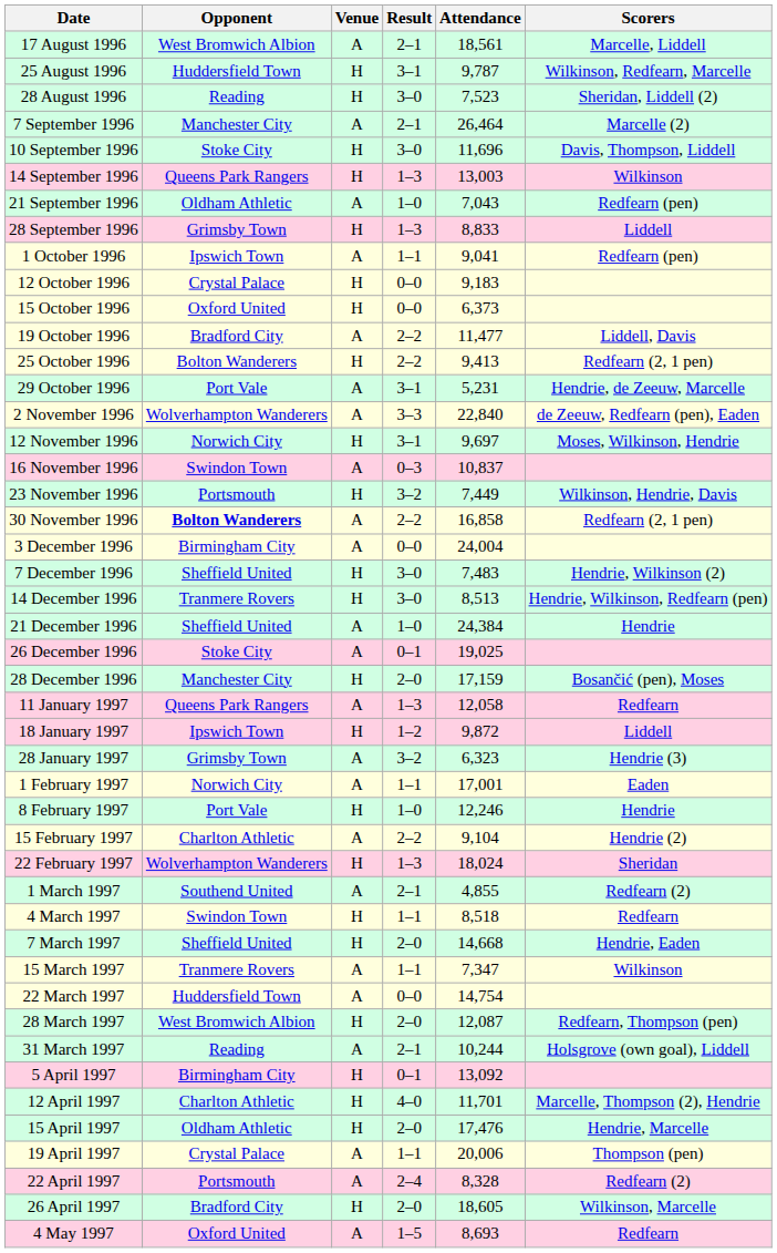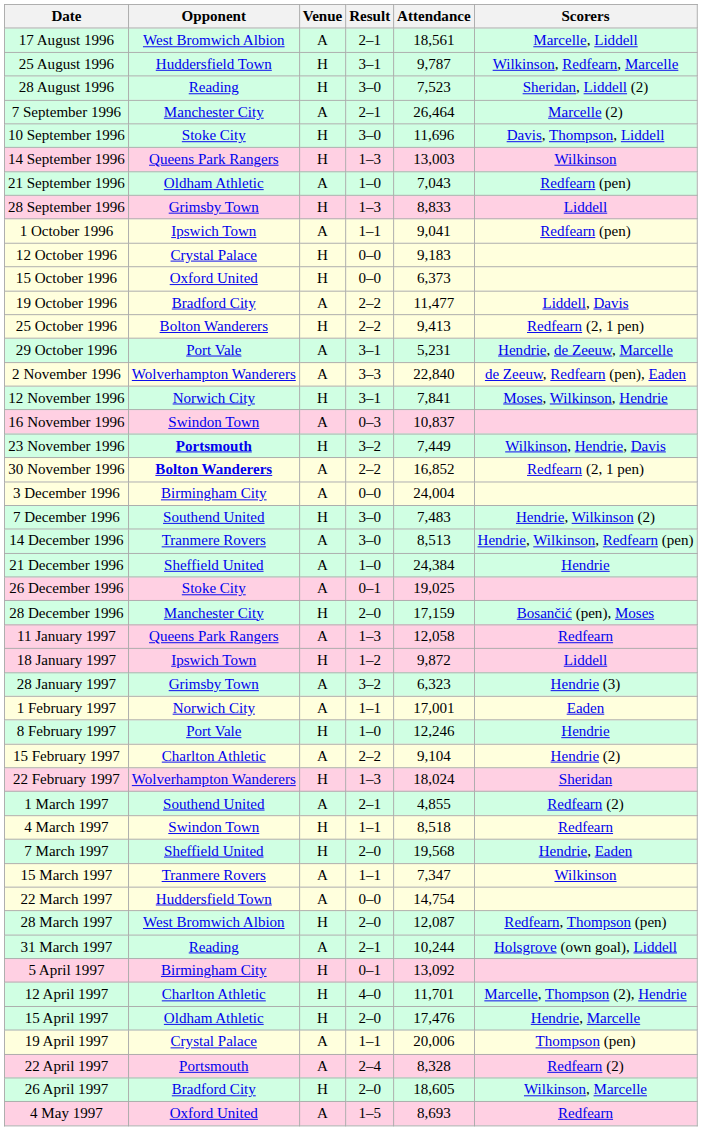 <table class="wikitable sortable" style="font-size:100%; text-align:center">
 <tr>
 <th>Date</th>
 <th>Opponent</th>
 <th>Venue</th>
 <th>Result</th>
 <th>Attendance</th>
 <th>Scorers</th>
 </tr>
 <tr style="background-color: #d0ffe3;">
 <td>17 August 1996</td>
 <td><a href='#'>West Bromwich Albion</a></td>
 <td>A</td>
 <td>2–1</td>
 <td>18,561</td>
 <td><a href='#'>Marcelle</a>, <a href='#'>Liddell</a></td>
 </tr>
 <tr style="background-color: #d0ffe3;">
 <td>25 August 1996</td>
 <td><a href='#'>Huddersfield Town</a></td>
 <td>H</td>
 <td>3–1</td>
 <td>9,787</td>
 <td><a href='#'>Wilkinson</a>, <a href='#'>Redfearn</a>, <a href='#'>Marcelle</a></td>
 </tr>
 <tr style="background-color: #d0ffe3;">
 <td>28 August 1996</td>
 <td><a href='#'>Reading</a></td>
 <td>H</td>
 <td>3–0</td>
 <td>7,523</td>
 <td><a href='#'>Sheridan</a>, <a href='#'>Liddell</a> (2)</td>
 </tr>
 <tr style="background-color: #d0ffe3;">
 <td>7 September 1996</td>
 <td><a href='#'>Manchester City</a></td>
 <td>A</td>
 <td>2–1</td>
 <td>26,464</td>
 <td><a href='#'>Marcelle</a> (2)</td>
 </tr>
 <tr style="background-color: #d0ffe3;">
 <td>10 September 1996</td>
 <td><a href='#'>Stoke City</a></td>
 <td>H</td>
 <td>3–0</td>
 <td>11,696</td>
 <td><a href='#'>Davis</a>, <a href='#'>Thompson</a>, <a href='#'>Liddell</a></td>
 </tr>
 <tr style="background-color: #ffd0e3;">
 <td>14 September 1996</td>
 <td><a href='#'>Queens Park Rangers</a></td>
 <td>H</td>
 <td>1–3</td>
 <td>13,003</td>
 <td><a href='#'>Wilkinson</a></td>
 </tr>
 <tr style="background-color: #d0ffe3;">
 <td>21 September 1996</td>
 <td><a href='#'>Oldham Athletic</a></td>
 <td>A</td>
 <td>1–0</td>
 <td>7,043</td>
 <td><a href='#'>Redfearn</a> (pen)</td>
 </tr>
 <tr style="background-color: #ffd0e3;">
 <td>28 September 1996</td>
 <td><a href='#'>Grimsby Town</a></td>
 <td>H</td>
 <td>1–3</td>
 <td>8,833</td>
 <td><a href='#'>Liddell</a></td>
 </tr>
 <tr style="background-color: #ffffdd;">
 <td>1 October 1996</td>
 <td><a href='#'>Ipswich Town</a></td>
 <td>A</td>
 <td>1–1</td>
 <td>9,041</td>
 <td><a href='#'>Redfearn</a> (pen)</td>
 </tr>
 <tr style="background-color: #ffffdd;">
 <td>12 October 1996</td>
 <td><a href='#'>Crystal Palace</a></td>
 <td>H</td>
 <td>0–0</td>
 <td>9,183</td>
 <td></td>
 </tr>
 <tr style="background-color: #ffffdd;">
 <td>15 October 1996</td>
 <td><a href='#'>Oxford United</a></td>
 <td>H</td>
 <td>0–0</td>
 <td>6,373</td>
 <td></td>
 </tr>
 <tr style="background-color: #ffffdd;">
 <td>19 October 1996</td>
 <td><a href='#'>Bradford City</a></td>
 <td>A</td>
 <td>2–2</td>
 <td>11,477</td>
 <td><a href='#'>Liddell</a>, <a href='#'>Davis</a></td>
 </tr>
 <tr style="background-color: #ffffdd;">
 <td>25 October 1996</td>
 <td><a href='#'>Bolton Wanderers</a></td>
 <td>H</td>
 <td>2–2</td>
 <td>9,413</td>
 <td><a href='#'>Redfearn</a> (2, 1 pen)</td>
 </tr>
 <tr style="background-color: #d0ffe3;">
 <td>29 October 1996</td>
 <td><a href='#'>Port Vale</a></td>
 <td>A</td>
 <td>3–1</td>
 <td>5,231</td>
 <td><a href='#'>Hendrie</a>, <a href='#'>de Zeeuw</a>, <a href='#'>Marcelle</a></td>
 </tr>
 <tr style="background-color: #ffffdd;">
 <td>2 November 1996</td>
 <td><a href='#'>Wolverhampton Wanderers</a></td>
 <td>A</td>
 <td>3–3</td>
 <td>22,840</td>
 <td><a href='#'>de Zeeuw</a>, <a href='#'>Redfearn</a> (pen), <a href='#'>Eaden</a></td>
 </tr>
 <tr style="background-color: #d0ffe3;">
 <td>12 November 1996</td>
 <td><a href='#'>Norwich City</a></td>
 <td>H</td>
 <td>3–1</td>
-<td>9,697</td>
+<td>7,841</td>
 <td><a href='#'>Moses</a>, <a href='#'>Wilkinson</a>, <a href='#'>Hendrie</a></td>
 </tr>
 <tr style="background-color: #ffd0e3;">
 <td>16 November 1996</td>
 <td><a href='#'>Swindon Town</a></td>
 <td>A</td>
 <td>0–3</td>
 <td>10,837</td>
 <td></td>
 </tr>
 <tr style="background-color: #d0ffe3;">
 <td>23 November 1996</td>
-<td><a href='#'>Portsmouth</a></td>
+<td><strong><a href='#'>Portsmouth</a></strong></td>
 <td>H</td>
 <td>3–2</td>
 <td>7,449</td>
 <td><a href='#'>Wilkinson</a>, <a href='#'>Hendrie</a>, <a href='#'>Davis</a></td>
 </tr>
 <tr style="background-color: #ffffdd;">
 <td>30 November 1996</td>
 <td><strong><a href='#'>Bolton Wanderers</a></strong></td>
 <td>A</td>
 <td>2–2</td>
-<td>16,858</td>
+<td>16,852</td>
 <td><a href='#'>Redfearn</a> (2, 1 pen)</td>
 </tr>
 <tr style="background-color: #ffffdd;">
 <td>3 December 1996</td>
 <td><a href='#'>Birmingham City</a></td>
 <td>A</td>
 <td>0–0</td>
 <td>24,004</td>
 <td></td>
 </tr>
 <tr style="background-color: #d0ffe3;">
 <td>7 December 1996</td>
-<td><a href='#'>Sheffield United</a></td>
+<td><a href='#'>Southend United</a></td>
 <td>H</td>
 <td>3–0</td>
 <td>7,483</td>
 <td><a href='#'>Hendrie</a>, <a href='#'>Wilkinson</a> (2)</td>
 </tr>
 <tr style="background-color: #d0ffe3;">
 <td>14 December 1996</td>
 <td><a href='#'>Tranmere Rovers</a></td>
-<td>H</td>
+<td>A</td>
 <td>3–0</td>
 <td>8,513</td>
 <td><a href='#'>Hendrie</a>, <a href='#'>Wilkinson</a>, <a href='#'>Redfearn</a> (pen)</td>
 </tr>
 <tr style="background-color: #d0ffe3;">
 <td>21 December 1996</td>
 <td><a href='#'>Sheffield United</a></td>
 <td>A</td>
 <td>1–0</td>
 <td>24,384</td>
 <td><a href='#'>Hendrie</a></td>
 </tr>
 <tr style="background-color: #ffd0e3;">
 <td>26 December 1996</td>
 <td><a href='#'>Stoke City</a></td>
 <td>A</td>
 <td>0–1</td>
 <td>19,025</td>
 <td></td>
 </tr>
 <tr style="background-color: #d0ffe3;">
 <td>28 December 1996</td>
 <td><a href='#'>Manchester City</a></td>
 <td>H</td>
 <td>2–0</td>
 <td>17,159</td>
 <td><a href='#'>Bosančić</a> (pen), <a href='#'>Moses</a></td>
 </tr>
 <tr style="background-color: #ffd0e3;">
 <td>11 January 1997</td>
 <td><a href='#'>Queens Park Rangers</a></td>
 <td>A</td>
 <td>1–3</td>
 <td>12,058</td>
 <td><a href='#'>Redfearn</a></td>
 </tr>
 <tr style="background-color: #ffd0e3;">
 <td>18 January 1997</td>
 <td><a href='#'>Ipswich Town</a></td>
 <td>H</td>
 <td>1–2</td>
 <td>9,872</td>
 <td><a href='#'>Liddell</a></td>
 </tr>
 <tr style="background-color: #d0ffe3;">
 <td>28 January 1997</td>
 <td><a href='#'>Grimsby Town</a></td>
 <td>A</td>
 <td>3–2</td>
 <td>6,323</td>
 <td><a href='#'>Hendrie</a> (3)</td>
 </tr>
 <tr style="background-color: #ffffdd;">
 <td>1 February 1997</td>
 <td><a href='#'>Norwich City</a></td>
 <td>A</td>
 <td>1–1</td>
 <td>17,001</td>
 <td><a href='#'>Eaden</a></td>
 </tr>
 <tr style="background-color: #d0ffe3;">
 <td>8 February 1997</td>
 <td><a href='#'>Port Vale</a></td>
 <td>H</td>
 <td>1–0</td>
 <td>12,246</td>
 <td><a href='#'>Hendrie</a></td>
 </tr>
 <tr style="background-color: #ffffdd;">
 <td>15 February 1997</td>
 <td><a href='#'>Charlton Athletic</a></td>
 <td>A</td>
 <td>2–2</td>
 <td>9,104</td>
 <td><a href='#'>Hendrie</a> (2)</td>
 </tr>
 <tr style="background-color: #ffd0e3;">
 <td>22 February 1997</td>
 <td><a href='#'>Wolverhampton Wanderers</a></td>
 <td>H</td>
 <td>1–3</td>
 <td>18,024</td>
 <td><a href='#'>Sheridan</a></td>
 </tr>
 <tr style="background-color: #d0ffe3;">
 <td>1 March 1997</td>
 <td><a href='#'>Southend United</a></td>
 <td>A</td>
 <td>2–1</td>
 <td>4,855</td>
 <td><a href='#'>Redfearn</a> (2)</td>
 </tr>
 <tr style="background-color: #ffffdd;">
 <td>4 March 1997</td>
 <td><a href='#'>Swindon Town</a></td>
 <td>H</td>
 <td>1–1</td>
 <td>8,518</td>
 <td><a href='#'>Redfearn</a></td>
 </tr>
 <tr style="background-color: #d0ffe3;">
 <td>7 March 1997</td>
 <td><a href='#'>Sheffield United</a></td>
 <td>H</td>
 <td>2–0</td>
-<td>14,668</td>
+<td>19,568</td>
 <td><a href='#'>Hendrie</a>, <a href='#'>Eaden</a></td>
 </tr>
 <tr style="background-color: #ffffdd;">
 <td>15 March 1997</td>
 <td><a href='#'>Tranmere Rovers</a></td>
 <td>A</td>
 <td>1–1</td>
 <td>7,347</td>
 <td><a href='#'>Wilkinson</a></td>
 </tr>
 <tr style="background-color: #ffffdd;">
 <td>22 March 1997</td>
 <td><a href='#'>Huddersfield Town</a></td>
 <td>A</td>
 <td>0–0</td>
 <td>14,754</td>
 <td></td>
 </tr>
 <tr style="background-color: #d0ffe3;">
 <td>28 March 1997</td>
 <td><a href='#'>West Bromwich Albion</a></td>
 <td>H</td>
 <td>2–0</td>
 <td>12,087</td>
 <td><a href='#'>Redfearn</a>, <a href='#'>Thompson</a> (pen)</td>
 </tr>
 <tr style="background-color: #d0ffe3;">
 <td>31 March 1997</td>
 <td><a href='#'>Reading</a></td>
 <td>A</td>
 <td>2–1</td>
 <td>10,244</td>
 <td><a href='#'>Holsgrove</a> (own goal), <a href='#'>Liddell</a></td>
 </tr>
 <tr style="background-color: #ffd0e3;">
 <td>5 April 1997</td>
 <td><a href='#'>Birmingham City</a></td>
 <td>H</td>
 <td>0–1</td>
 <td>13,092</td>
 <td></td>
 </tr>
 <tr style="background-color: #d0ffe3;">
 <td>12 April 1997</td>
 <td><a href='#'>Charlton Athletic</a></td>
 <td>H</td>
 <td>4–0</td>
 <td>11,701</td>
 <td><a href='#'>Marcelle</a>, <a href='#'>Thompson</a> (2), <a href='#'>Hendrie</a></td>
 </tr>
 <tr style="background-color: #d0ffe3;">
 <td>15 April 1997</td>
 <td><a href='#'>Oldham Athletic</a></td>
 <td>H</td>
 <td>2–0</td>
 <td>17,476</td>
 <td><a href='#'>Hendrie</a>, <a href='#'>Marcelle</a></td>
 </tr>
 <tr style="background-color: #ffffdd;">
 <td>19 April 1997</td>
 <td><a href='#'>Crystal Palace</a></td>
 <td>A</td>
 <td>1–1</td>
 <td>20,006</td>
 <td><a href='#'>Thompson</a> (pen)</td>
 </tr>
 <tr style="background-color: #ffd0e3;">
 <td>22 April 1997</td>
 <td><a href='#'>Portsmouth</a></td>
 <td>A</td>
 <td>2–4</td>
 <td>8,328</td>
 <td><a href='#'>Redfearn</a> (2)</td>
 </tr>
 <tr style="background-color: #d0ffe3;">
 <td>26 April 1997</td>
 <td><a href='#'>Bradford City</a></td>
 <td>H</td>
 <td>2–0</td>
 <td>18,605</td>
 <td><a href='#'>Wilkinson</a>, <a href='#'>Marcelle</a></td>
 </tr>
 <tr style="background-color: #ffd0e3;">
 <td>4 May 1997</td>
 <td><a href='#'>Oxford United</a></td>
 <td>A</td>
 <td>1–5</td>
 <td>8,693</td>
 <td><a href='#'>Redfearn</a></td>
 </tr>
 </table>
